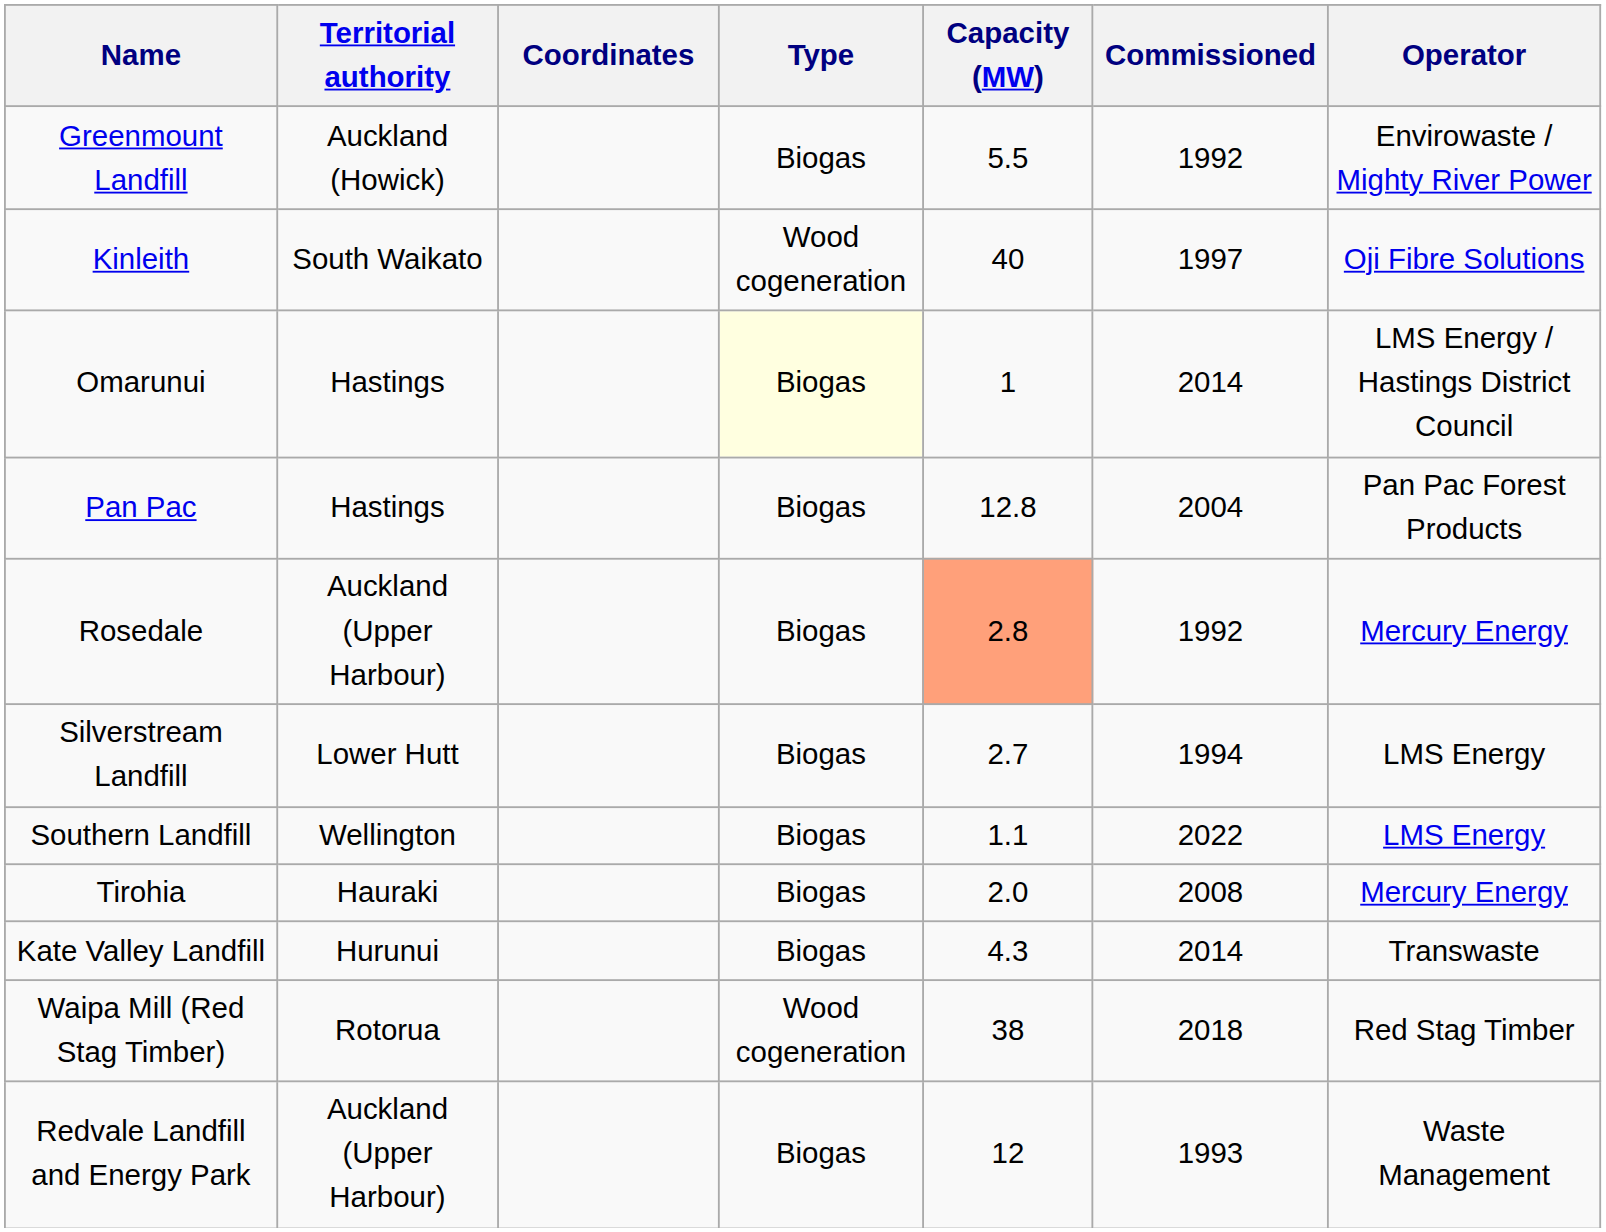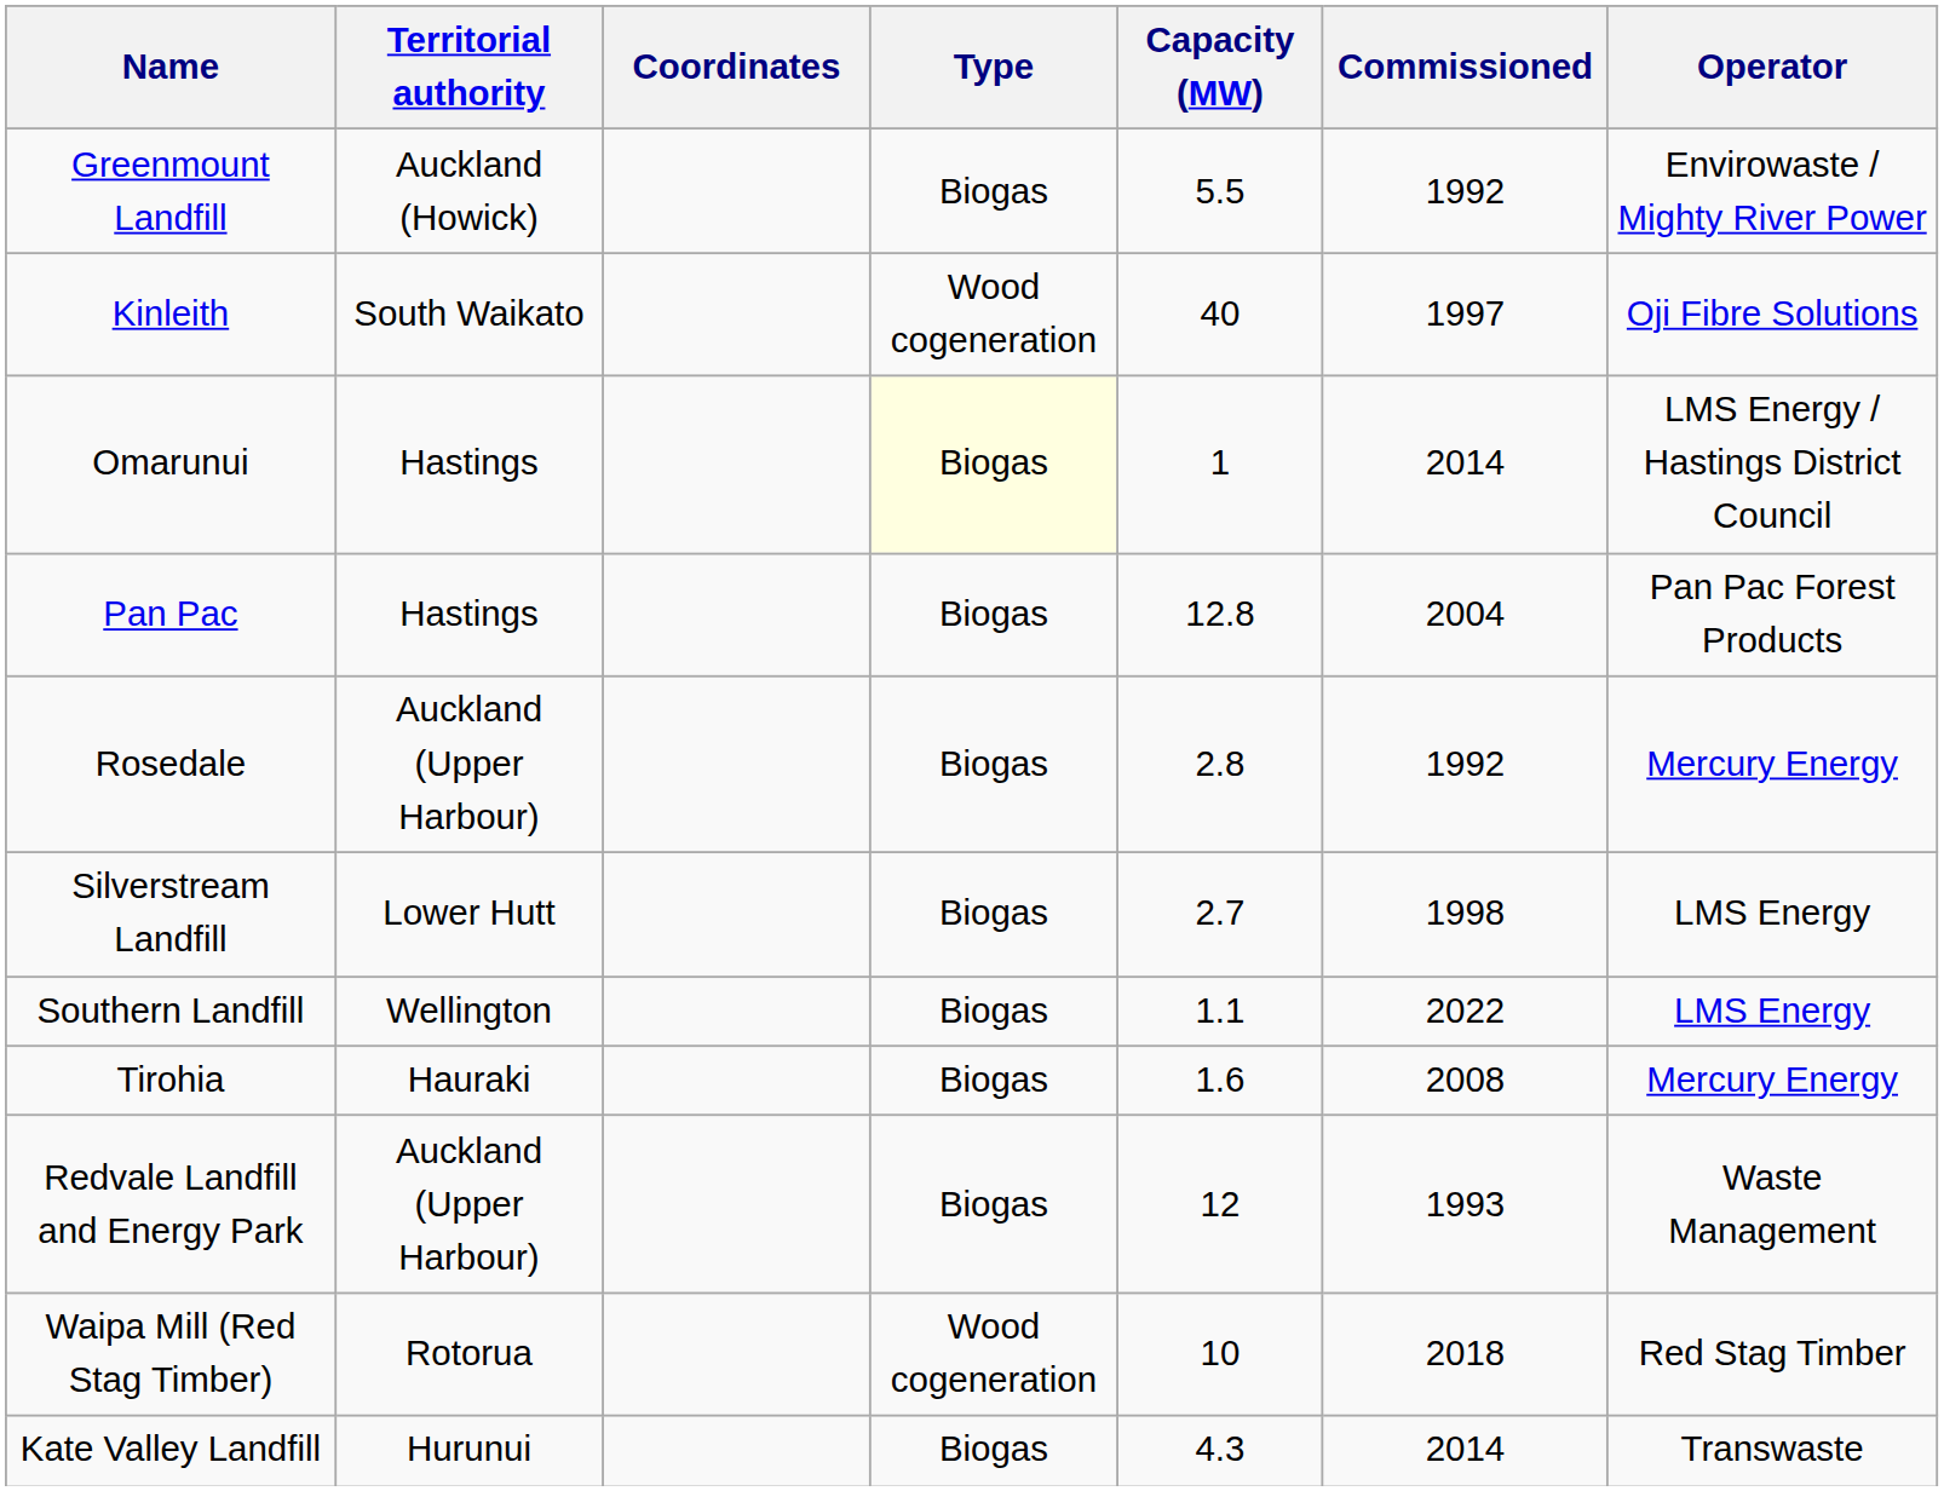 <table class="wikitable sortable" style="border:0px;text-align:center;line-height:150%;">
 <tr>
 <th style="background: #f2f2f2; color: #000080" height="17" width="16%">Name</th>
 <th style="background: #f2f2f2; color: #000080" height="17" width="13%"><a href='#'>Territorial authority</a></th>
 <th style="background: #f2f2f2; color: #000080" height="17" width="13%" class="unsortable">Coordinates</th>
 <th style="background: #f2f2f2; color: #000080" height="17" width="12%">Type</th>
 <th style="background: #f2f2f2; color: #000080" height="17" width="10%">Capacity (<a href='#'>MW</a>)</th>
 <th style="background: #f2f2f2; color: #000080" height="17" width="10%">Commissioned</th>
 <th style="background: #f2f2f2; color: #000080" height="17" width="16%">Operator</th>
 </tr>
 <tr>
 <td><a href='#'>Greenmount Landfill</a></td>
 <td>Auckland (Howick)</td>
 <td></td>
 <td>Biogas</td>
 <td>5.5</td>
 <td>1992</td>
 <td>Envirowaste / <a href='#'>Mighty River Power</a></td>
 </tr>
 <tr>
 <td><a href='#'>Kinleith</a></td>
 <td>South Waikato</td>
 <td></td>
 <td>Wood cogeneration</td>
 <td>40</td>
 <td>1997</td>
 <td><a href='#'>Oji Fibre Solutions</a></td>
 </tr>
 <tr>
 <td>Omarunui</td>
 <td>Hastings</td>
 <td></td>
 <td style="background: lightyellow;">Biogas</td>
 <td>1</td>
 <td>2014</td>
 <td>LMS Energy / Hastings District Council</td>
 </tr>
 <tr>
 <td><a href='#'>Pan Pac</a></td>
 <td>Hastings</td>
 <td></td>
 <td>Biogas</td>
 <td>12.8</td>
 <td>2004</td>
 <td>Pan Pac Forest Products</td>
 </tr>
 <tr>
 <td>Rosedale</td>
 <td>Auckland (Upper Harbour)</td>
 <td></td>
 <td>Biogas</td>
-<td style="background: lightsalmon;">2.8</td>
+<td>2.8</td>
 <td>1992</td>
 <td><a href='#'>Mercury Energy</a></td>
 </tr>
 <tr>
 <td>Silverstream Landfill</td>
 <td>Lower Hutt</td>
 <td></td>
 <td>Biogas</td>
 <td>2.7</td>
-<td>1994</td>
+<td>1998</td>
 <td>LMS Energy</td>
 </tr>
 <tr>
 <td>Southern Landfill</td>
 <td>Wellington</td>
 <td></td>
 <td>Biogas</td>
 <td>1.1</td>
 <td>2022</td>
 <td><a href='#'>LMS Energy</a></td>
 </tr>
 <tr>
 <td>Tirohia</td>
 <td>Hauraki</td>
 <td></td>
 <td>Biogas</td>
-<td>2.0</td>
+<td>1.6</td>
 <td>2008</td>
 <td><a href='#'>Mercury Energy</a></td>
+</tr>
+<tr>
+<td>Redvale Landfill and Energy Park</td>
+<td>Auckland (Upper Harbour)</td>
+<td></td>
+<td>Biogas</td>
+<td>12</td>
+<td>1993</td>
+<td>Waste Management</td>
+</tr>
+<tr>
+<td>Waipa Mill (Red Stag Timber)</td>
+<td>Rotorua</td>
+<td></td>
+<td>Wood cogeneration</td>
+<td>10</td>
+<td>2018</td>
+<td>Red Stag Timber</td>
 </tr>
 <tr>
 <td>Kate Valley Landfill</td>
 <td>Hurunui</td>
 <td></td>
 <td>Biogas</td>
 <td>4.3</td>
 <td>2014</td>
 <td>Transwaste</td>
 </tr>
 <tr>
-<td>Waipa Mill (Red Stag Timber)</td>
-<td>Rotorua</td>
-<td></td>
-<td>Wood cogeneration</td>
-<td>38</td>
-<td>2018</td>
-<td>Red Stag Timber</td>
-</tr>
-<tr>
-<td>Redvale Landfill and Energy Park</td>
-<td>Auckland (Upper Harbour)</td>
-<td></td>
-<td>Biogas</td>
-<td>12</td>
-<td>1993</td>
-<td>Waste Management</td>
-</tr>
-<tr>
 </tr>
 </table>
